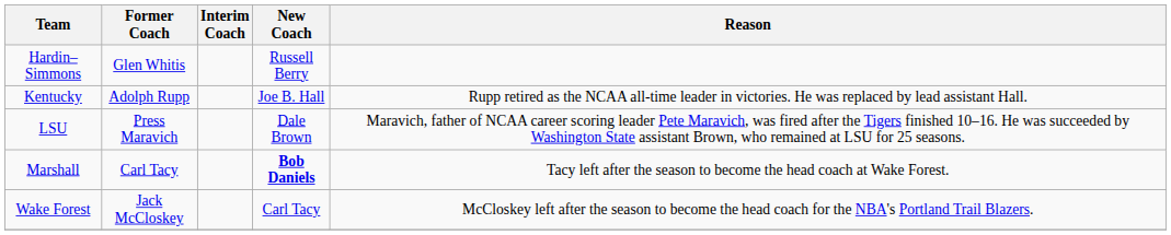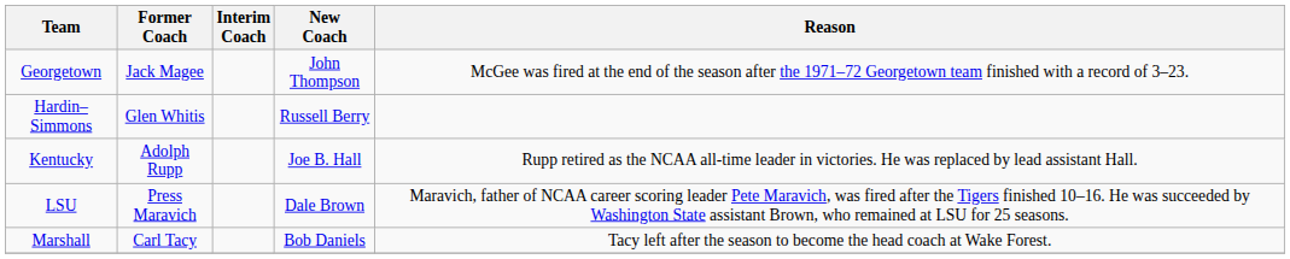 <table class="wikitable" style="text-align:center;">
 <tr>
 <th>Team</th>
 <th>Former<br>Coach</th>
 <th>Interim<br>Coach</th>
 <th>New<br>Coach</th>
 <th>Reason</th>
+</tr>
+<tr>
+<td><a href='#'>Georgetown</a></td>
+<td><a href='#'>Jack Magee</a></td>
+<td></td>
+<td><a href='#'>John Thompson</a></td>
+<td>McGee was fired at the end of the season after <a href='#'>the 1971–72 Georgetown team</a> finished with a record of 3–23.</td>
 </tr>
 <tr>
 <td><a href='#'>Hardin–Simmons</a></td>
 <td><a href='#'>Glen Whitis</a></td>
 <td></td>
 <td><a href='#'>Russell Berry</a></td>
 <td></td>
 </tr>
 <tr>
 <td><a href='#'>Kentucky</a></td>
 <td><a href='#'>Adolph Rupp</a></td>
 <td></td>
 <td><a href='#'>Joe B. Hall</a></td>
 <td>Rupp retired as the NCAA all-time leader in victories. He was replaced by lead assistant Hall.</td>
 </tr>
 <tr>
 <td><a href='#'>LSU</a></td>
 <td><a href='#'>Press Maravich</a></td>
 <td></td>
 <td><a href='#'>Dale Brown</a></td>
 <td>Maravich, father of NCAA career scoring leader <a href='#'>Pete Maravich</a>, was fired after the <a href='#'>Tigers</a> finished 10–16. He was succeeded by <a href='#'>Washington State</a> assistant Brown, who remained at LSU for 25 seasons.</td>
 </tr>
 <tr>
 <td><a href='#'>Marshall</a></td>
 <td><a href='#'>Carl Tacy</a></td>
 <td></td>
-<td><strong><a href='#'>Bob Daniels</a></strong></td>
+<td><a href='#'>Bob Daniels</a></td>
 <td>Tacy left after the season to become the head coach at Wake Forest.</td>
-</tr>
-<tr>
-<td><a href='#'>Wake Forest</a></td>
-<td><a href='#'>Jack McCloskey</a></td>
-<td></td>
-<td><a href='#'>Carl Tacy</a></td>
-<td>McCloskey left after the season to become the head coach for the <a href='#'>NBA</a>'s <a href='#'>Portland Trail Blazers</a>.</td>
 </tr>
 <tr>
 </tr>
 </table>
